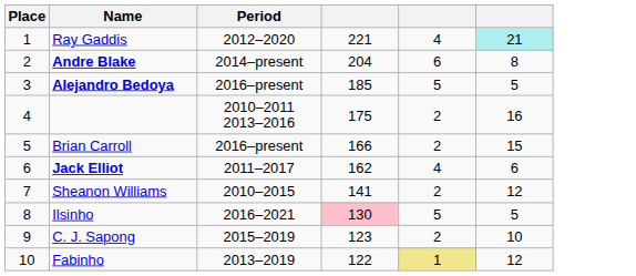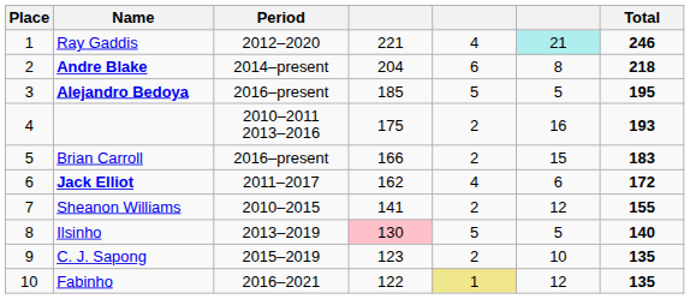 <table class="wikitable sortable" style="font-size: 95%; text-align: center;">
 <tr>
 <th width=30>Place</th>
 <th width=150>Name</th>
 <th width=125>Period</th>
 <th width=75></th>
 <th width=75></th>
 <th width=75></th>
+<th width=75><strong>Total</strong></th>
 </tr>
 <tr>
 <td>1</td>
 <td align="left"> <a href='#'>Ray Gaddis</a></td>
 <td>2012–2020</td>
 <td>221</td>
 <td>4</td>
 <td style="background: paleturquoise;">21</td>
+<td><strong>246</strong></td>
 </tr>
 <tr>
 <td>2</td>
 <td align="left"> <strong><a href='#'>Andre Blake</a></strong></td>
 <td>2014–present</td>
 <td>204</td>
 <td>6</td>
 <td>8</td>
+<td><strong>218</strong></td>
 </tr>
 <tr>
 <td>3</td>
 <td align="left"> <strong><a href='#'>Alejandro Bedoya</a></strong></td>
 <td>2016–present</td>
 <td>185</td>
 <td>5</td>
 <td>5</td>
+<td><strong>195</strong></td>
 </tr>
 <tr>
 <td>4</td>
 <td align="left"></td>
 <td>2010–2011<br>2013–2016</td>
 <td>175</td>
 <td>2</td>
 <td>16</td>
+<td><strong>193</strong></td>
 </tr>
 <tr>
 <td>5</td>
 <td align="left"> <a href='#'>Brian Carroll</a></td>
 <td>2016–present</td>
 <td>166</td>
 <td>2</td>
 <td>15</td>
+<td><strong>183</strong></td>
 </tr>
 <tr>
 <td>6</td>
 <td align="left"> <strong><a href='#'>Jack Elliot</a></strong></td>
 <td>2011–2017</td>
 <td>162</td>
 <td>4</td>
 <td>6</td>
+<td><strong>172</strong></td>
 </tr>
 <tr>
 <td>7</td>
 <td align="left"> <a href='#'>Sheanon Williams</a></td>
 <td>2010–2015</td>
 <td>141</td>
 <td>2</td>
 <td>12</td>
+<td><strong>155</strong></td>
 </tr>
 <tr>
 <td>8</td>
 <td align="left"> <a href='#'>Ilsinho</a></td>
-<td>2016–2021</td>
+<td>2013–2019</td>
 <td style="background: pink;">130</td>
 <td>5</td>
 <td>5</td>
+<td><strong>140</strong></td>
 </tr>
 <tr>
 <td>9</td>
 <td align="left"> <a href='#'>C. J. Sapong</a></td>
 <td>2015–2019</td>
 <td>123</td>
 <td>2</td>
 <td>10</td>
+<td><strong>135</strong></td>
 </tr>
 <tr>
 <td>10</td>
 <td align="left"><strong></strong> <a href='#'>Fabinho</a></td>
-<td>2013–2019</td>
+<td>2016–2021</td>
 <td>122</td>
 <td style="background: khaki;">1</td>
 <td>12</td>
+<td><strong>135</strong></td>
 </tr>
 </table>
